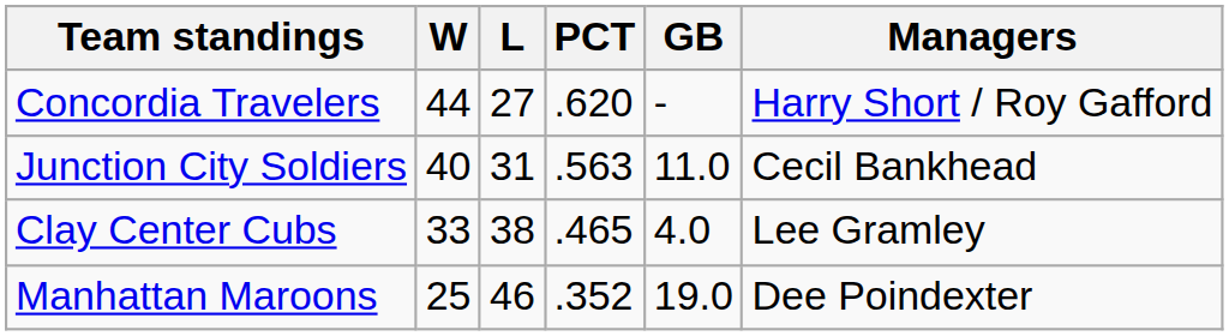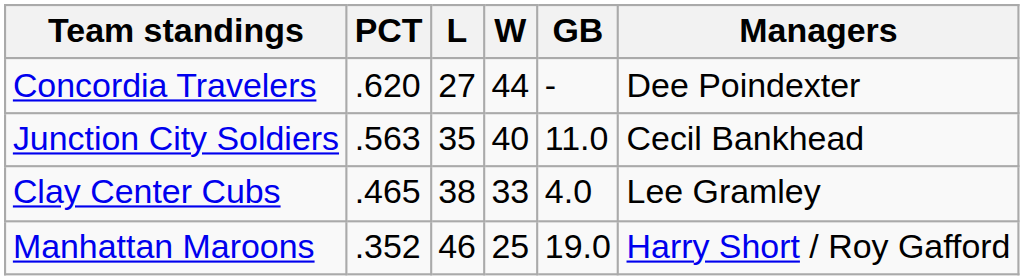 <table class="wikitable">
 <tr>
 <th>Team standings</th>
+<th>PCT</th>
+<th>L</th>
 <th>W</th>
-<th>L</th>
-<th>PCT</th>
 <th>GB</th>
 <th>Managers</th>
 </tr>
 <tr>
 <td><a href='#'>Concordia Travelers</a></td>
+<td>.620</td>
+<td>27</td>
 <td>44</td>
-<td>27</td>
-<td>.620</td>
 <td>-</td>
-<td><a href='#'>Harry Short</a> / Roy Gafford</td>
+<td>Dee Poindexter</td>
 </tr>
 <tr>
 <td><a href='#'>Junction City Soldiers</a></td>
+<td>.563</td>
+<td>35</td>
 <td>40</td>
-<td>31</td>
-<td>.563</td>
 <td>11.0</td>
 <td>Cecil Bankhead</td>
 </tr>
 <tr>
 <td><a href='#'>Clay Center Cubs</a></td>
+<td>.465</td>
+<td>38</td>
 <td>33</td>
-<td>38</td>
-<td>.465</td>
 <td>4.0</td>
 <td>Lee Gramley</td>
 </tr>
 <tr>
 <td><a href='#'>Manhattan Maroons</a></td>
+<td>.352</td>
+<td>46</td>
 <td>25</td>
-<td>46</td>
-<td>.352</td>
 <td>19.0</td>
-<td>Dee Poindexter</td>
+<td><a href='#'>Harry Short</a> / Roy Gafford</td>
 </tr>
 </table>
